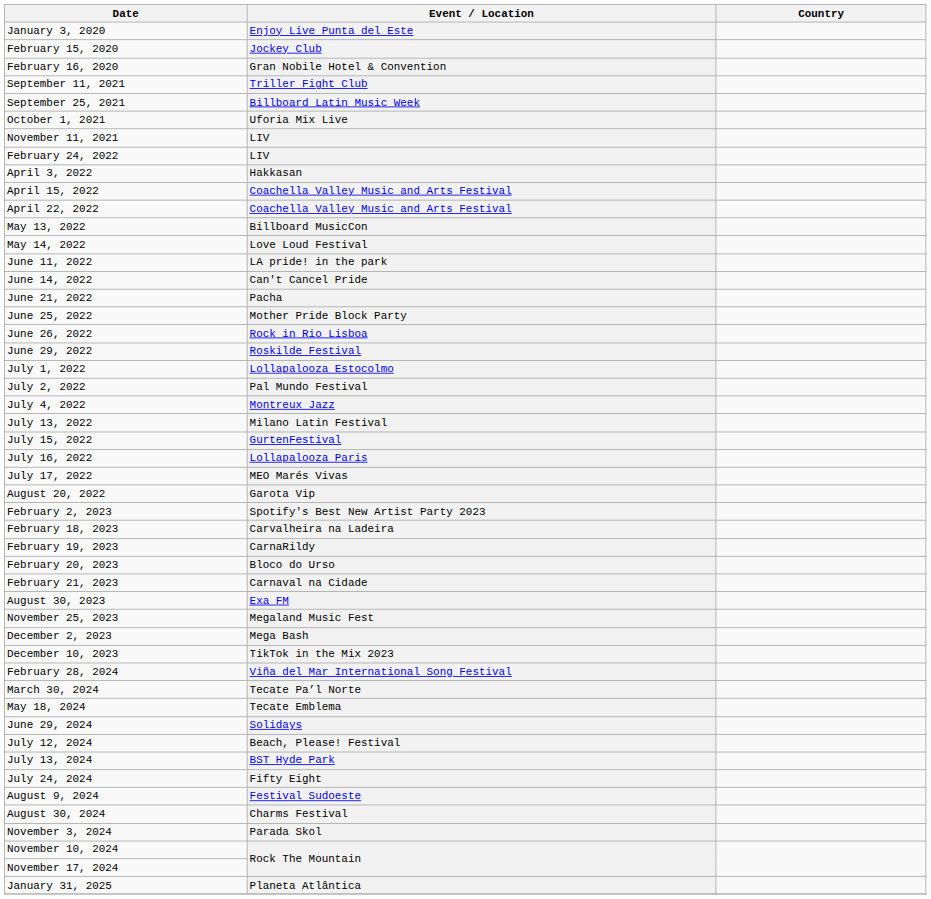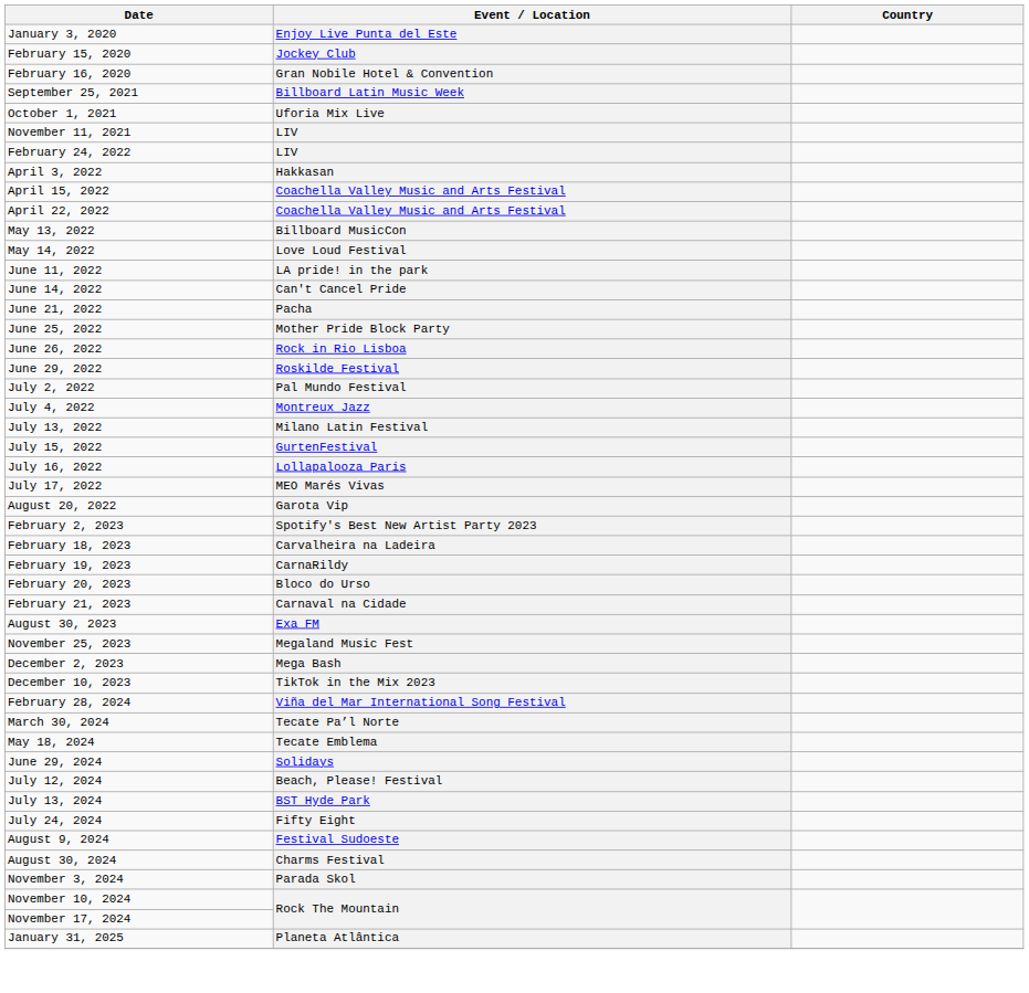 <table class="wikitable">
 <tr>
 <th style="width:15%;">Date</th>
 <th style="width:29%;">Event / <strong>Location</strong></th>
 <th style="width:13%;">Country</th>
 </tr>
 <tr>
 <td>January 3, 2020</td>
 <td scope="row" style="background-color: #f2f2f2;"><a href='#'>Enjoy Live Punta del Este</a></td>
 <td></td>
 </tr>
 <tr>
 <td>February 15, 2020</td>
 <td scope="row" style="background-color: #f2f2f2;"><a href='#'>Jockey Club</a>  </td>
 <td></td>
 </tr>
 <tr>
 <td>February 16, 2020</td>
 <td scope="row" style="background-color: #f2f2f2;">Gran Nobile Hotel & Convention </td>
-<td></td>
-</tr>
-<tr>
-<td>September 11, 2021</td>
-<td scope="row" style="background-color: #f2f2f2;"><a href='#'>Triller Fight Club</a></td>
 <td></td>
 </tr>
 <tr>
 <td>September 25, 2021</td>
 <td scope="row" style="background-color: #f2f2f2;"><a href='#'>Billboard Latin Music Week</a></td>
 <td></td>
 </tr>
 <tr>
 <td>October 1, 2021</td>
 <td scope="row" style="background-color: #f2f2f2;">Uforia Mix Live </td>
 <td></td>
 </tr>
 <tr>
 <td>November 11, 2021</td>
 <td scope="row" style="background-color: #f2f2f2;">LIV </td>
 <td></td>
 </tr>
 <tr>
 <td>February 24, 2022</td>
 <td scope="row" style="background-color: #f2f2f2;">LIV </td>
 <td></td>
 </tr>
 <tr>
 <td>April 3, 2022</td>
 <td scope="row" style="background-color: #f2f2f2;">Hakkasan </td>
 <td></td>
 </tr>
 <tr>
 <td>April 15, 2022</td>
 <td scope="row" style="background-color: #f2f2f2;"><a href='#'>Coachella Valley Music and Arts Festival</a></td>
 <td></td>
 </tr>
 <tr>
 <td>April 22, 2022</td>
 <td scope="row" style="background-color: #f2f2f2;"><a href='#'>Coachella Valley Music and Arts Festival</a></td>
 <td></td>
 </tr>
 <tr>
 <td>May 13, 2022</td>
 <td scope="row" style="background-color: #f2f2f2;">Billboard MusicCon </td>
 <td></td>
 </tr>
 <tr>
 <td>May 14, 2022</td>
 <td scope="row" style="background-color: #f2f2f2;">Love Loud Festival </td>
 <td></td>
 </tr>
 <tr>
 <td>June 11, 2022</td>
 <td scope="row" style="background-color: #f2f2f2;">LA pride! in the park </td>
 <td></td>
 </tr>
 <tr>
 <td>June 14, 2022</td>
 <td scope="row" style="background-color: #f2f2f2;">Can't Cancel Pride </td>
 <td></td>
 </tr>
 <tr>
 <td>June 21, 2022</td>
 <td scope="row" style="background-color: #f2f2f2;">Pacha </td>
 <td></td>
 </tr>
 <tr>
 <td>June 25, 2022</td>
 <td scope="row" style="background-color: #f2f2f2;">Mother Pride Block Party </td>
 <td></td>
 </tr>
 <tr>
 <td>June 26, 2022</td>
 <td scope="row" style="background-color: #f2f2f2;"><a href='#'>Rock in Rio Lisboa</a></td>
 <td></td>
 </tr>
 <tr>
 <td>June 29, 2022</td>
 <td scope="row" style="background-color: #f2f2f2;"><a href='#'>Roskilde Festival</a></td>
-<td></td>
-</tr>
-<tr>
-<td>July 1, 2022</td>
-<td scope="row" style="background-color: #f2f2f2;"><a href='#'>Lollapalooza Estocolmo</a></td>
 <td></td>
 </tr>
 <tr>
 <td>July 2, 2022</td>
 <td scope="row" style="background-color: #f2f2f2;">Pal Mundo Festival </td>
 <td></td>
 </tr>
 <tr>
 <td>July 4, 2022</td>
 <td scope="row" style="background-color: #f2f2f2;"><a href='#'>Montreux Jazz</a></td>
 <td></td>
 </tr>
 <tr>
 <td>July 13, 2022</td>
 <td scope="row" style="background-color: #f2f2f2;">Milano Latin Festival </td>
 <td></td>
 </tr>
 <tr>
 <td>July 15, 2022</td>
 <td scope="row" style="background-color: #f2f2f2;"><a href='#'>GurtenFestival</a></td>
 <td></td>
 </tr>
 <tr>
 <td>July 16, 2022</td>
 <td scope="row" style="background-color: #f2f2f2;"><a href='#'>Lollapalooza Paris</a></td>
 <td></td>
 </tr>
 <tr>
 <td>July 17, 2022</td>
 <td scope="row" style="background-color: #f2f2f2;">MEO Marés Vivas </td>
 <td></td>
 </tr>
 <tr>
 <td>August 20, 2022</td>
 <td scope="row" style="background-color: #f2f2f2;">Garota Vip </td>
 <td></td>
 </tr>
 <tr>
 <td>February 2, 2023</td>
 <td scope="row" style="background-color: #f2f2f2;">Spotify's Best New Artist Party 2023 </td>
 <td></td>
 </tr>
 <tr>
 <td>February 18, 2023</td>
 <td scope="row" style="background-color: #f2f2f2;">Carvalheira na Ladeira </td>
 <td></td>
 </tr>
 <tr>
 <td>February 19, 2023</td>
 <td scope="row" style="background-color: #f2f2f2;">CarnaRildy </td>
 <td></td>
 </tr>
 <tr>
 <td>February 20, 2023</td>
 <td scope="row" style="background-color: #f2f2f2;">Bloco do Urso </td>
 <td></td>
 </tr>
 <tr>
 <td>February 21, 2023</td>
 <td scope="row" style="background-color: #f2f2f2;">Carnaval na Cidade </td>
 <td></td>
 </tr>
 <tr>
 <td>August 30, 2023</td>
 <td scope="row" style="background-color: #f2f2f2;"><a href='#'>Exa FM</a></td>
 <td></td>
 </tr>
 <tr>
 <td>November 25, 2023</td>
 <td scope="row" style="background-color: #f2f2f2;">Megaland Music Fest </td>
 <td></td>
 </tr>
 <tr>
 <td>December 2, 2023</td>
 <td scope="row" style="background-color: #f2f2f2;">Mega Bash </td>
 <td></td>
 </tr>
 <tr>
 <td>December 10, 2023</td>
 <td scope="row" style="background-color: #f2f2f2;">TikTok in the Mix 2023 </td>
 <td></td>
 </tr>
 <tr>
 <td>February 28, 2024</td>
 <td scope="row" style="background-color: #f2f2f2;"><a href='#'>Viña del Mar International Song Festival</a></td>
 <td></td>
 </tr>
 <tr>
 <td>March 30, 2024</td>
 <td scope="row" style="background-color: #f2f2f2;">Tecate Pa’l Norte </td>
 <td></td>
 </tr>
 <tr>
 <td>May 18, 2024</td>
 <td scope="row" style="background-color: #f2f2f2;">Tecate Emblema </td>
 <td></td>
 </tr>
 <tr>
 <td>June 29, 2024</td>
 <td scope="row" style="background-color: #f2f2f2;"><a href='#'>Solidays</a></td>
 <td></td>
 </tr>
 <tr>
 <td>July 12, 2024</td>
 <td scope="row" style="background-color: #f2f2f2;">Beach, Please! Festival </td>
 <td></td>
 </tr>
 <tr>
 <td>July 13, 2024</td>
 <td scope="row" style="background-color: #f2f2f2;"><a href='#'>BST Hyde Park</a></td>
 <td></td>
 </tr>
 <tr>
 <td>July 24, 2024</td>
 <td scope="row" style="background-color: #f2f2f2;">Fifty Eight</td>
 <td></td>
 </tr>
 <tr>
 <td>August 9, 2024</td>
 <td scope="row" style="background-color: #f2f2f2;"><a href='#'>Festival Sudoeste</a></td>
 <td></td>
 </tr>
 <tr>
 <td>August 30, 2024</td>
 <td scope="row" style="background-color: #f2f2f2;">Charms Festival</td>
 <td></td>
 </tr>
 <tr>
 <td>November 3, 2024</td>
 <td scope="row" style="background-color: #f2f2f2;">Parada Skol</td>
 <td></td>
 </tr>
 <tr>
 <td>November 10, 2024</td>
 <td scope="row" style="background-color: #f2f2f2;" rowspan="2">Rock The Mountain</td>
 <td rowspan="2"></td>
 </tr>
 <tr>
 <td>November 17, 2024</td>
 </tr>
 <tr>
 <td>January 31, 2025</td>
 <td scope="row" style="background-color: #f2f2f2;">Planeta Atlântica</td>
 <td></td>
 </tr>
 <tr>
 </tr>
 </table>
